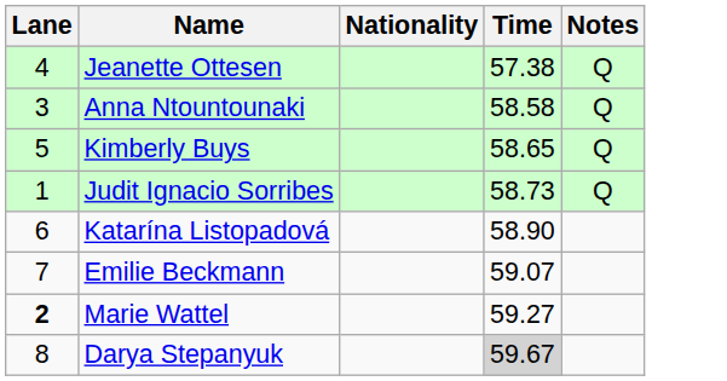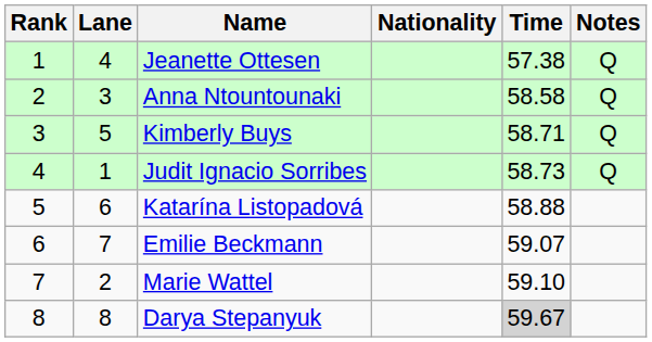 <table class="wikitable sortable" style="text-align:center">
 <tr>
+<th>Rank</th>
 <th>Lane</th>
 <th>Name</th>
 <th>Nationality</th>
 <th>Time</th>
 <th>Notes</th>
 </tr>
 <tr bgcolor=ccffcc>
+<td>1</td>
 <td>4</td>
 <td align=left><a href='#'>Jeanette Ottesen</a></td>
 <td align=left></td>
 <td>57.38</td>
 <td>Q</td>
 </tr>
 <tr bgcolor=ccffcc>
+<td>2</td>
 <td>3</td>
 <td align=left><a href='#'>Anna Ntountounaki</a></td>
 <td align=left></td>
 <td>58.58</td>
 <td>Q</td>
 </tr>
 <tr bgcolor=ccffcc>
+<td>3</td>
 <td>5</td>
 <td align=left><a href='#'>Kimberly Buys</a></td>
 <td align=left></td>
-<td>58.65</td>
+<td>58.71</td>
 <td>Q</td>
 </tr>
 <tr bgcolor=ccffcc>
+<td>4</td>
 <td>1</td>
 <td align=left><a href='#'>Judit Ignacio Sorribes</a></td>
 <td align=left></td>
 <td>58.73</td>
 <td>Q</td>
 </tr>
 <tr>
+<td>5</td>
 <td>6</td>
 <td align=left><a href='#'>Katarína Listopadová</a></td>
 <td align=left></td>
-<td>58.90</td>
+<td>58.88</td>
 <td></td>
 </tr>
 <tr>
+<td>6</td>
 <td>7</td>
 <td align=left><a href='#'>Emilie Beckmann</a></td>
 <td align=left></td>
 <td>59.07</td>
 <td></td>
 </tr>
 <tr>
-<td><strong>2</strong></td>
+<td>7</td>
+<td>2</td>
 <td align=left><a href='#'>Marie Wattel</a></td>
 <td align=left></td>
-<td>59.27</td>
+<td>59.10</td>
 <td></td>
 </tr>
 <tr>
+<td>8</td>
 <td>8</td>
 <td align=left><a href='#'>Darya Stepanyuk</a></td>
 <td align=left></td>
 <td style="background: lightgrey;">59.67</td>
 <td></td>
 </tr>
 </table>
